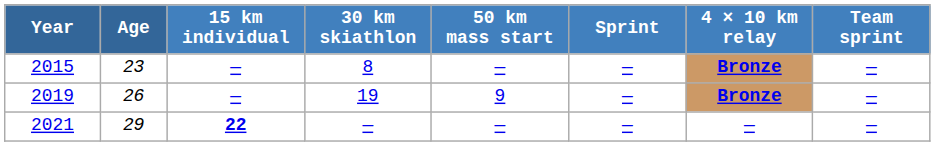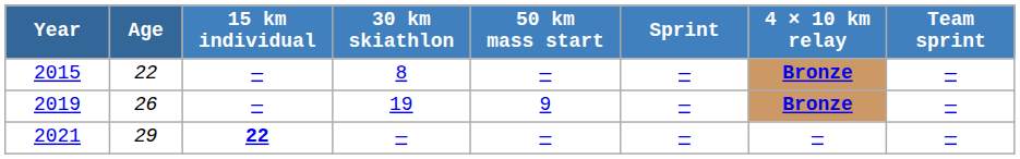 <table class="wikitable" style="font-size:95%; text-align:center; border:grey solid 1px; border-collapse:collapse; background:#ffffff;">
 <tr>
 <th style="background-color:#369; color:white; width:60px;"> Year </th>
 <th style="background-color:#369; color:white; width:40px;"> Age </th>
 <th style="background-color:#4180be; color:white; width:75px;"> 15 km <br> individual </th>
 <th style="background-color:#4180be; color:white; width:75px;"> 30 km <br> skiathlon </th>
 <th style="background-color:#4180be; color:white; width:75px;"> 50 km <br> mass start </th>
 <th style="background-color:#4180be; color:white; width:75px;"> Sprint </th>
 <th style="background-color:#4180be; color:white; width:75px;"> 4 × 10 km <br> relay </th>
 <th style="background-color:#4180be; color:white; width:75px;"> Team <br> sprint </th>
 </tr>
 <tr>
 <td><a href='#'>2015</a></td>
-<td><em>23</em></td>
+<td><em>22</em></td>
 <td><a href='#'>—</a></td>
 <td><a href='#'>8</a></td>
 <td><a href='#'>—</a></td>
 <td><a href='#'>—</a></td>
 <td style="background:#c96"><a href='#'><strong>Bronze</strong></a></td>
 <td><a href='#'>—</a></td>
 </tr>
 <tr>
 <td><a href='#'>2019</a></td>
 <td><em>26</em></td>
 <td><a href='#'>—</a></td>
 <td><a href='#'>19</a></td>
 <td><a href='#'>9</a></td>
 <td><a href='#'>—</a></td>
 <td style="background:#c96"><a href='#'><strong>Bronze</strong></a></td>
 <td><a href='#'>—</a></td>
 </tr>
 <tr>
 <td><a href='#'>2021</a></td>
 <td><em>29</em></td>
 <td><strong><a href='#'>22</a></strong></td>
 <td><a href='#'>—</a></td>
 <td><a href='#'>—</a></td>
 <td><a href='#'>—</a></td>
 <td><a href='#'>—</a></td>
 <td><a href='#'>—</a></td>
 </tr>
 </table>
